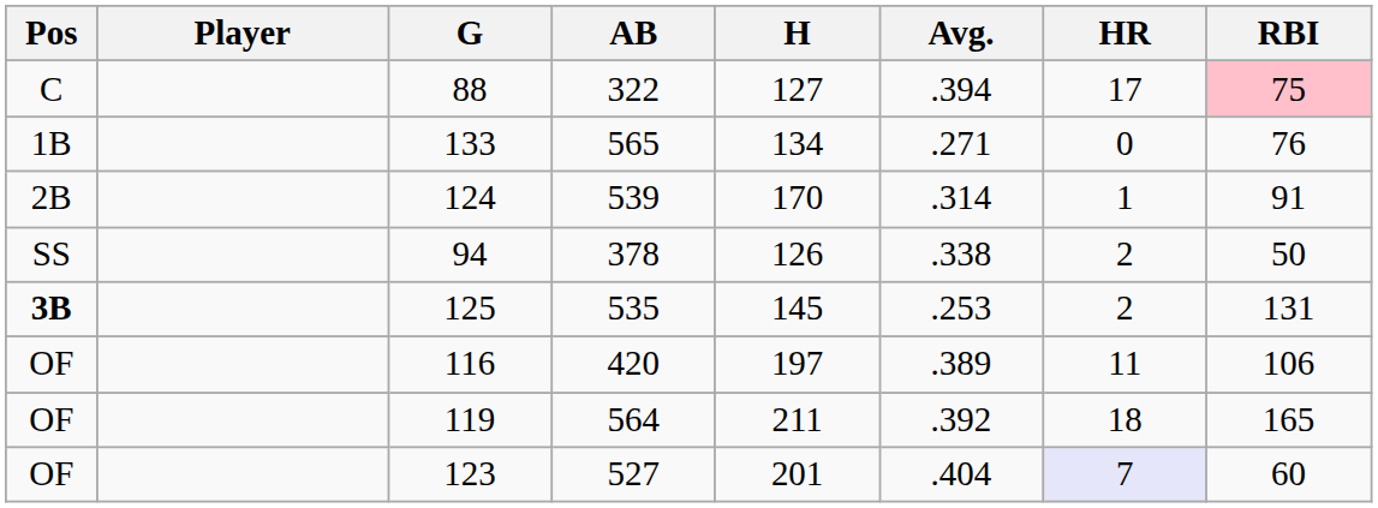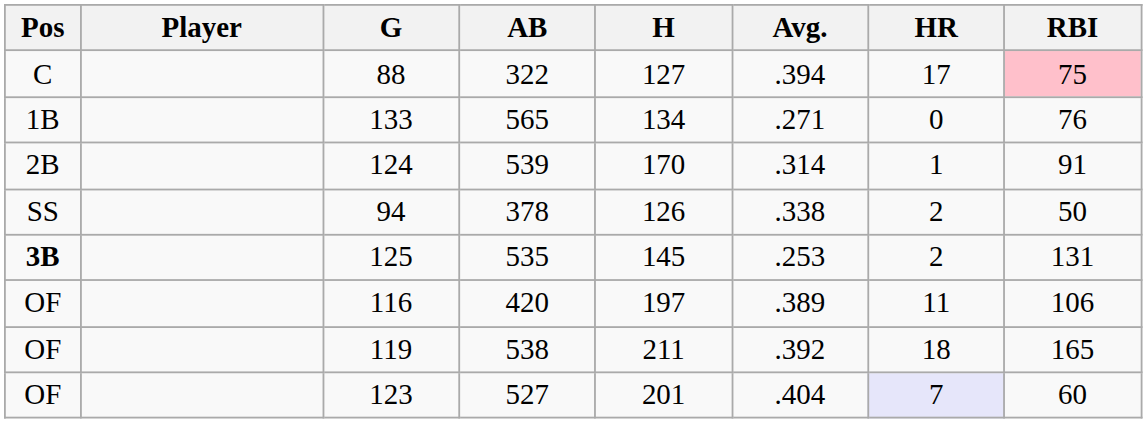 <table class="wikitable sortable">
 <tr>
 <th bgcolor="#DDDDFF" width="5%">Pos</th>
 <th bgcolor="#DDDDFF" width="16%">Player</th>
 <th bgcolor="#DDDDFF" width="9%">G</th>
 <th bgcolor="#DDDDFF" width="9%">AB</th>
 <th bgcolor="#DDDDFF" width="9%">H</th>
 <th bgcolor="#DDDDFF" width="9%">Avg.</th>
 <th bgcolor="#DDDDFF" width="9%">HR</th>
 <th bgcolor="#DDDDFF" width="9%">RBI</th>
 </tr>
 <tr align="center">
 <td>C</td>
 <td></td>
 <td>88</td>
 <td>322</td>
 <td>127</td>
 <td>.394</td>
 <td>17</td>
 <td style="background: pink;">75</td>
 </tr>
 <tr align="center">
 <td>1B</td>
 <td></td>
 <td>133</td>
 <td>565</td>
 <td>134</td>
 <td>.271</td>
 <td>0</td>
 <td>76</td>
 </tr>
 <tr align="center">
 <td>2B</td>
 <td></td>
 <td>124</td>
 <td>539</td>
 <td>170</td>
 <td>.314</td>
 <td>1</td>
 <td>91</td>
 </tr>
 <tr align="center">
 <td>SS</td>
 <td></td>
 <td>94</td>
 <td>378</td>
 <td>126</td>
 <td>.338</td>
 <td>2</td>
 <td>50</td>
 </tr>
 <tr align="center">
 <td><strong>3B</strong></td>
 <td></td>
 <td>125</td>
 <td>535</td>
 <td>145</td>
 <td>.253</td>
 <td>2</td>
 <td>131</td>
 </tr>
 <tr align="center">
 <td>OF</td>
 <td></td>
 <td>116</td>
 <td>420</td>
 <td>197</td>
 <td>.389</td>
 <td>11</td>
 <td>106</td>
 </tr>
 <tr align="center">
 <td>OF</td>
 <td></td>
 <td>119</td>
-<td>564</td>
+<td>538</td>
 <td>211</td>
 <td>.392</td>
 <td>18</td>
 <td>165</td>
 </tr>
 <tr align="center">
 <td>OF</td>
 <td></td>
 <td>123</td>
 <td>527</td>
 <td>201</td>
 <td>.404</td>
 <td style="background: lavender;">7</td>
 <td>60</td>
 </tr>
 </table>
